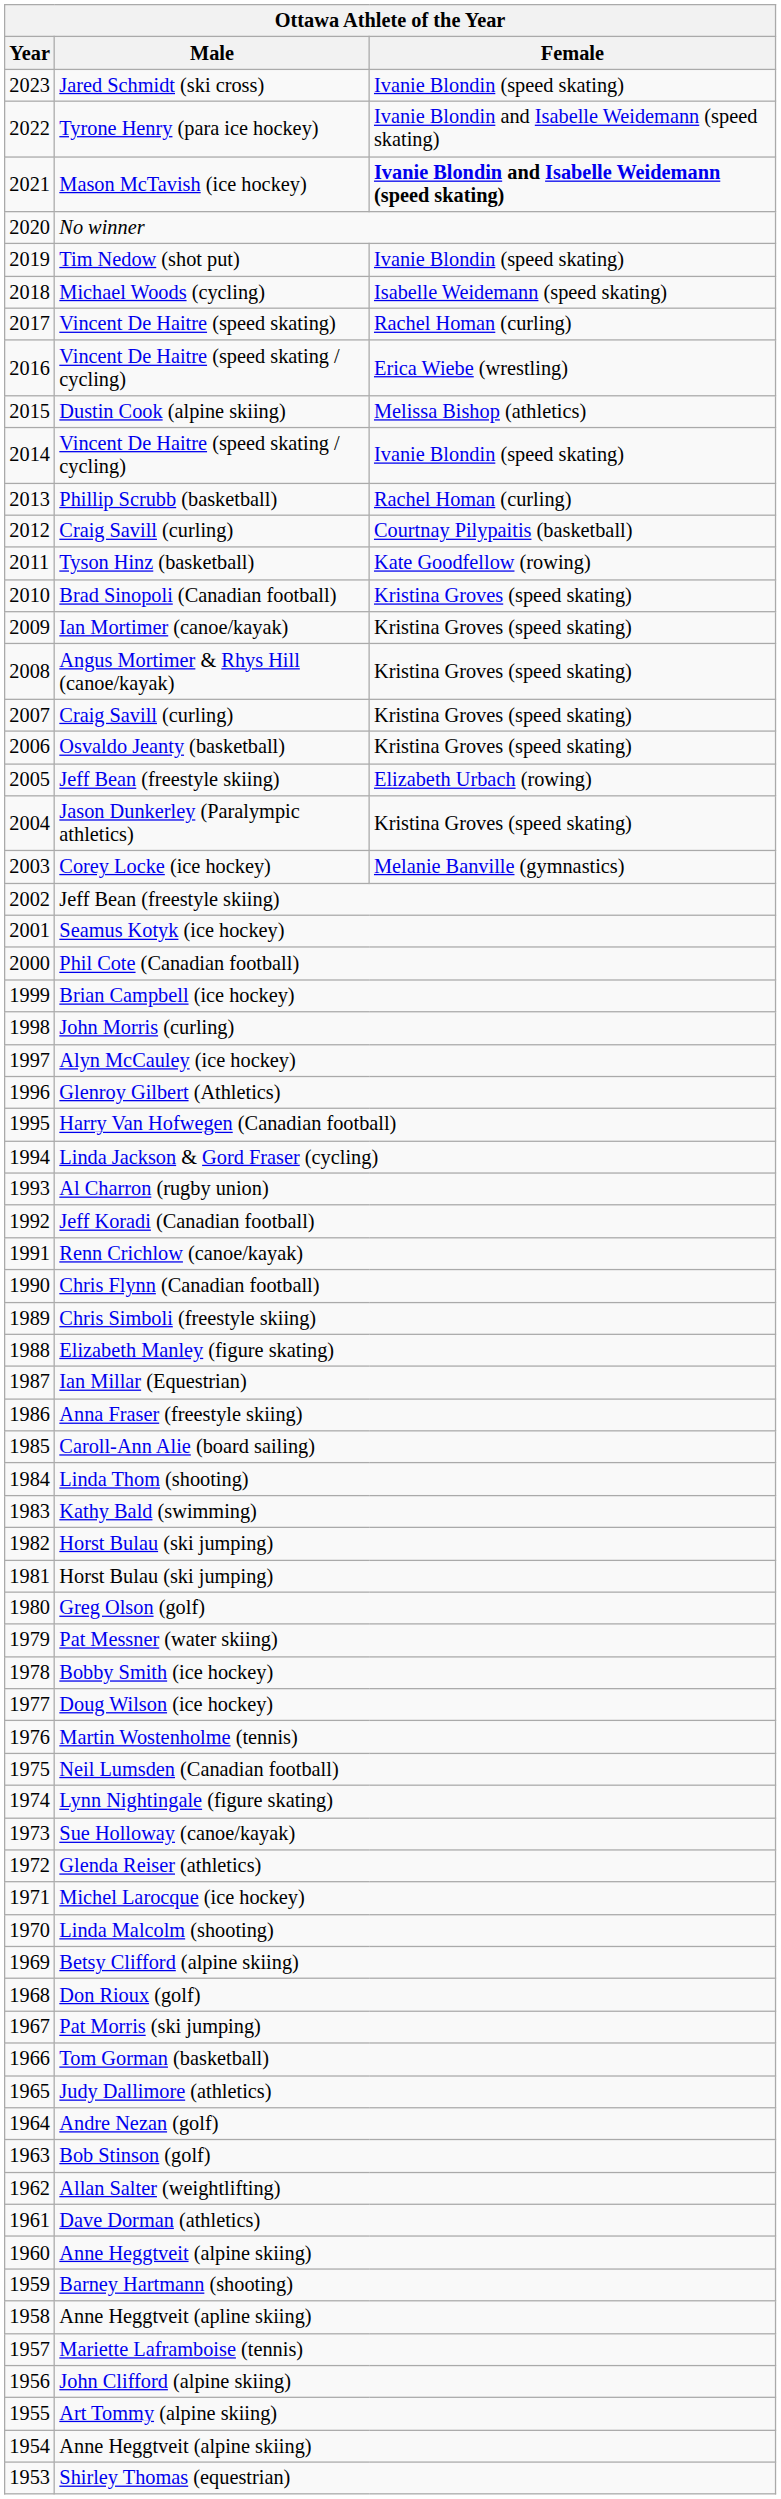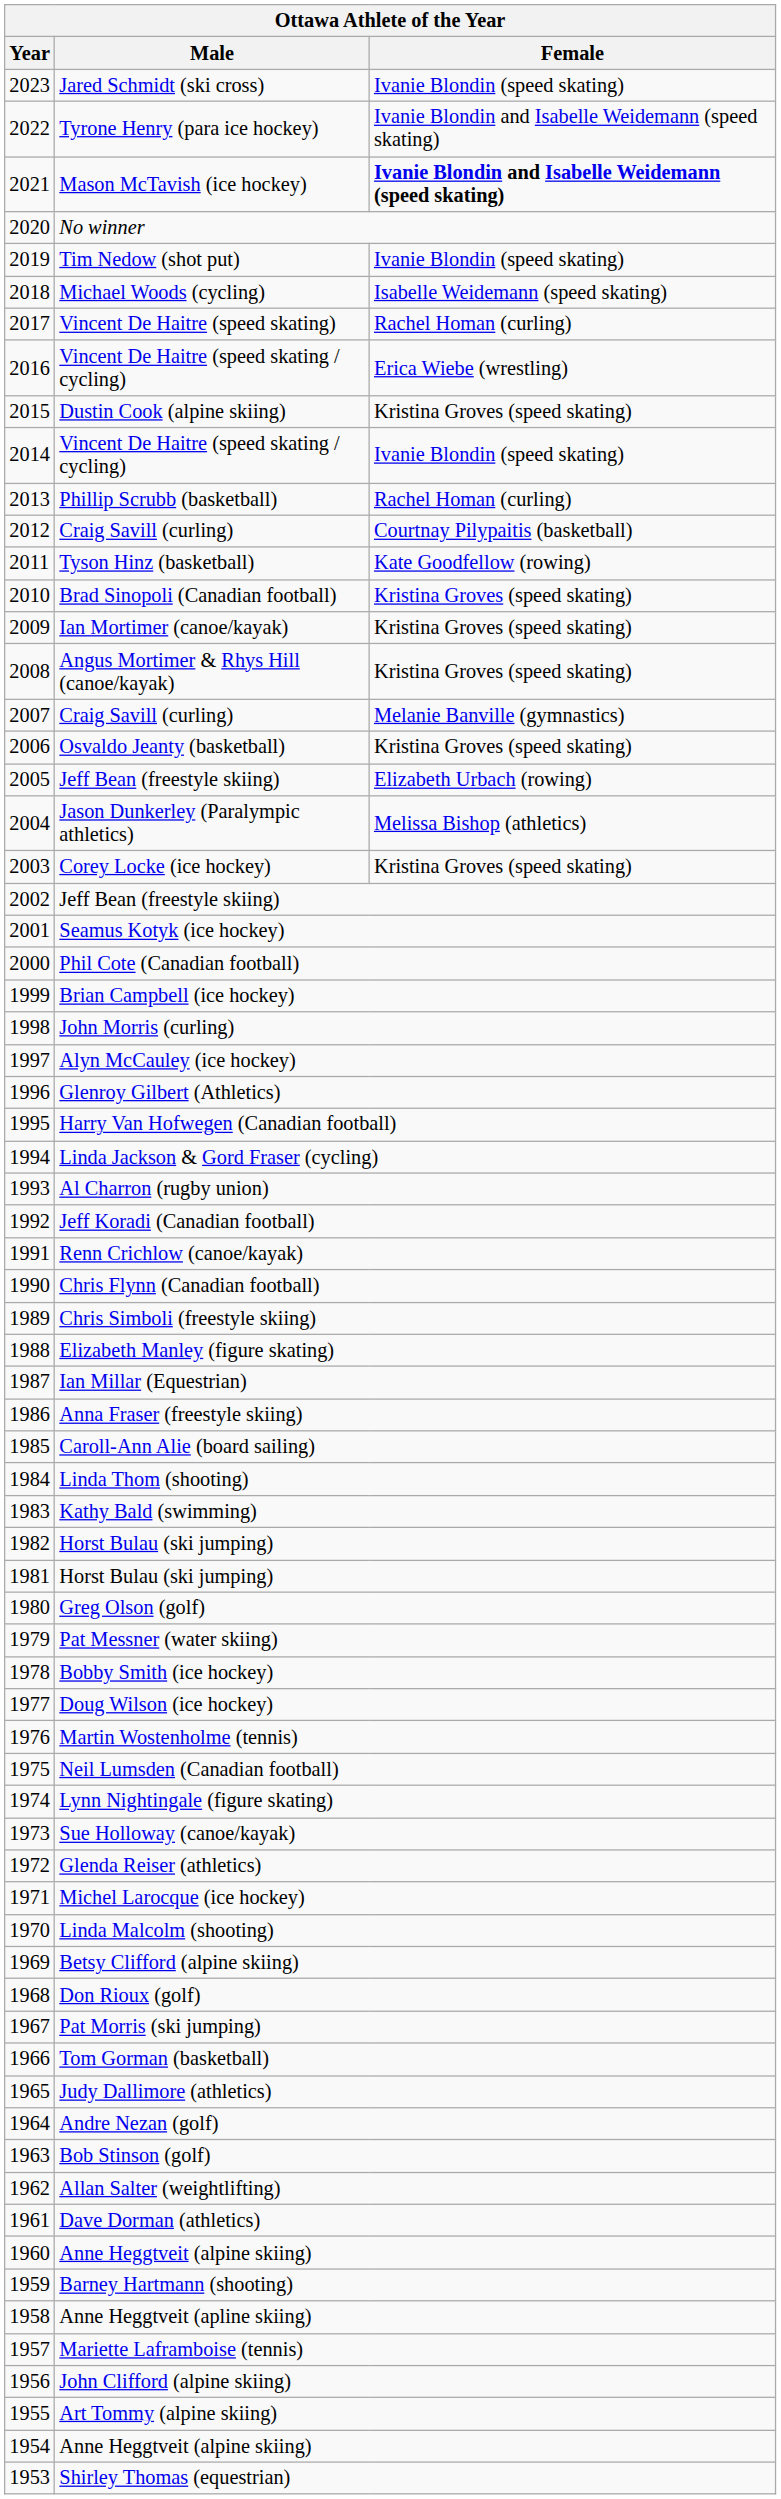 <table class="wikitable">
 <tr>
 <th colspan="3">Ottawa Athlete of the Year</th>
 </tr>
 <tr>
 <th>Year</th>
 <th>Male</th>
 <th>Female</th>
 </tr>
 <tr>
 <td>2023</td>
 <td><a href='#'>Jared Schmidt</a> (ski cross)</td>
 <td><a href='#'>Ivanie Blondin</a> (speed skating)</td>
 </tr>
 <tr>
 <td>2022</td>
 <td><a href='#'>Tyrone Henry</a> (para ice hockey)</td>
 <td><a href='#'>Ivanie Blondin</a> and <a href='#'>Isabelle Weidemann</a> (speed skating)</td>
 </tr>
 <tr>
 <td>2021</td>
 <td><a href='#'>Mason McTavish</a> (ice hockey)</td>
 <td><strong><a href='#'>Ivanie Blondin</a> and <a href='#'>Isabelle Weidemann</a> (speed skating)</strong></td>
 </tr>
 <tr>
 <td>2020</td>
 <td colspan="2"><em>No winner</em></td>
 </tr>
 <tr>
 <td>2019</td>
 <td><a href='#'>Tim Nedow</a> (shot put)</td>
 <td><a href='#'>Ivanie Blondin</a> (speed skating)</td>
 </tr>
 <tr>
 <td>2018</td>
 <td><a href='#'>Michael Woods</a> (cycling)</td>
 <td><a href='#'>Isabelle Weidemann</a> (speed skating)</td>
 </tr>
 <tr>
 <td>2017</td>
 <td><a href='#'>Vincent De Haitre</a> (speed skating)</td>
 <td><a href='#'>Rachel Homan</a> (curling)</td>
 </tr>
 <tr>
 <td>2016</td>
 <td><a href='#'>Vincent De Haitre</a> (speed skating / cycling)</td>
 <td><a href='#'>Erica Wiebe</a> (wrestling)</td>
 </tr>
 <tr>
 <td>2015</td>
 <td><a href='#'>Dustin Cook</a> (alpine skiing)</td>
-<td><a href='#'>Melissa Bishop</a> (athletics)</td>
+<td>Kristina Groves (speed skating)</td>
 </tr>
 <tr>
 <td>2014</td>
 <td><a href='#'>Vincent De Haitre</a> (speed skating / cycling)</td>
 <td><a href='#'>Ivanie Blondin</a> (speed skating)</td>
 </tr>
 <tr>
 <td>2013</td>
 <td><a href='#'>Phillip Scrubb</a> (basketball)</td>
 <td><a href='#'>Rachel Homan</a> (curling)</td>
 </tr>
 <tr>
 <td>2012</td>
 <td><a href='#'>Craig Savill</a> (curling)</td>
 <td><a href='#'>Courtnay Pilypaitis</a> (basketball)</td>
 </tr>
 <tr>
 <td>2011</td>
 <td><a href='#'>Tyson Hinz</a> (basketball)</td>
 <td><a href='#'>Kate Goodfellow</a> (rowing)</td>
 </tr>
 <tr>
 <td>2010</td>
 <td><a href='#'>Brad Sinopoli</a> (Canadian football)</td>
 <td><a href='#'>Kristina Groves</a> (speed skating)</td>
 </tr>
 <tr>
 <td>2009</td>
 <td><a href='#'>Ian Mortimer</a> (canoe/kayak)</td>
 <td>Kristina Groves (speed skating)</td>
 </tr>
 <tr>
 <td>2008</td>
 <td><a href='#'>Angus Mortimer</a> & <a href='#'>Rhys Hill</a> (canoe/kayak)</td>
 <td>Kristina Groves (speed skating)</td>
 </tr>
 <tr>
 <td>2007</td>
 <td><a href='#'>Craig Savill</a> (curling)</td>
-<td>Kristina Groves (speed skating)</td>
+<td><a href='#'>Melanie Banville</a> (gymnastics)</td>
 </tr>
 <tr>
 <td>2006</td>
 <td><a href='#'>Osvaldo Jeanty</a> (basketball)</td>
 <td>Kristina Groves (speed skating)</td>
 </tr>
 <tr>
 <td>2005</td>
 <td><a href='#'>Jeff Bean</a> (freestyle skiing)</td>
 <td><a href='#'>Elizabeth Urbach</a> (rowing)</td>
 </tr>
 <tr>
 <td>2004</td>
 <td><a href='#'>Jason Dunkerley</a> (Paralympic athletics)</td>
-<td>Kristina Groves (speed skating)</td>
+<td><a href='#'>Melissa Bishop</a> (athletics)</td>
 </tr>
 <tr>
 <td>2003</td>
 <td><a href='#'>Corey Locke</a> (ice hockey)</td>
-<td><a href='#'>Melanie Banville</a> (gymnastics)</td>
+<td>Kristina Groves (speed skating)</td>
 </tr>
 <tr>
 <td>2002</td>
 <td colspan="2">Jeff Bean (freestyle skiing)</td>
 </tr>
 <tr>
 <td>2001</td>
 <td colspan="2"><a href='#'>Seamus Kotyk</a> (ice hockey)</td>
 </tr>
 <tr>
 <td>2000</td>
 <td colspan="2"><a href='#'>Phil Cote</a> (Canadian football)</td>
 </tr>
 <tr>
 <td>1999</td>
 <td colspan="2"><a href='#'>Brian Campbell</a> (ice hockey)</td>
 </tr>
 <tr>
 <td>1998</td>
 <td colspan="2"><a href='#'>John Morris</a> (curling)</td>
 </tr>
 <tr>
 <td>1997</td>
 <td colspan="2"><a href='#'>Alyn McCauley</a> (ice hockey)</td>
 </tr>
 <tr>
 <td>1996</td>
 <td colspan="2"><a href='#'>Glenroy Gilbert</a> (Athletics)</td>
 </tr>
 <tr>
 <td>1995</td>
 <td colspan="2"><a href='#'>Harry Van Hofwegen</a> (Canadian football)</td>
 </tr>
 <tr>
 <td>1994</td>
 <td colspan="2"><a href='#'>Linda Jackson</a> & <a href='#'>Gord Fraser</a> (cycling)</td>
 </tr>
 <tr>
 <td>1993</td>
 <td colspan="2"><a href='#'>Al Charron</a> (rugby union)</td>
 </tr>
 <tr>
 <td>1992</td>
 <td colspan="2"><a href='#'>Jeff Koradi</a> (Canadian football)</td>
 </tr>
 <tr>
 <td>1991</td>
 <td colspan="2"><a href='#'>Renn Crichlow</a> (canoe/kayak)</td>
 </tr>
 <tr>
 <td>1990</td>
 <td colspan="2"><a href='#'>Chris Flynn</a> (Canadian football)</td>
 </tr>
 <tr>
 <td>1989</td>
 <td colspan="2"><a href='#'>Chris Simboli</a> (freestyle skiing)</td>
 </tr>
 <tr>
 <td>1988</td>
 <td colspan="2"><a href='#'>Elizabeth Manley</a> (figure skating)</td>
 </tr>
 <tr>
 <td>1987</td>
 <td colspan="2"><a href='#'>Ian Millar</a> (Equestrian)</td>
 </tr>
 <tr>
 <td>1986</td>
 <td colspan="2"><a href='#'>Anna Fraser</a> (freestyle skiing)</td>
 </tr>
 <tr>
 <td>1985</td>
 <td colspan="2"><a href='#'>Caroll-Ann Alie</a> (board sailing)</td>
 </tr>
 <tr>
 <td>1984</td>
 <td colspan="2"><a href='#'>Linda Thom</a> (shooting)</td>
 </tr>
 <tr>
 <td>1983</td>
 <td colspan="2"><a href='#'>Kathy Bald</a> (swimming)</td>
 </tr>
 <tr>
 <td>1982</td>
 <td colspan="2"><a href='#'>Horst Bulau</a> (ski jumping)</td>
 </tr>
 <tr>
 <td>1981</td>
 <td colspan="2">Horst Bulau (ski jumping)</td>
 </tr>
 <tr>
 <td>1980</td>
 <td colspan="2"><a href='#'>Greg Olson</a> (golf)</td>
 </tr>
 <tr>
 <td>1979</td>
 <td colspan="2"><a href='#'>Pat Messner</a> (water skiing)</td>
 </tr>
 <tr>
 <td>1978</td>
 <td colspan="2"><a href='#'>Bobby Smith</a> (ice hockey)</td>
 </tr>
 <tr>
 <td>1977</td>
 <td colspan="2"><a href='#'>Doug Wilson</a> (ice hockey)</td>
 </tr>
 <tr>
 <td>1976</td>
 <td colspan="2"><a href='#'>Martin Wostenholme</a> (tennis)</td>
 </tr>
 <tr>
 <td>1975</td>
 <td colspan="2"><a href='#'>Neil Lumsden</a> (Canadian football)</td>
 </tr>
 <tr>
 <td>1974</td>
 <td colspan="2"><a href='#'>Lynn Nightingale</a> (figure skating)</td>
 </tr>
 <tr>
 <td>1973</td>
 <td colspan="2"><a href='#'>Sue Holloway</a> (canoe/kayak)</td>
 </tr>
 <tr>
 <td>1972</td>
 <td colspan="2"><a href='#'>Glenda Reiser</a> (athletics)</td>
 </tr>
 <tr>
 <td>1971</td>
 <td colspan="2"><a href='#'>Michel Larocque</a> (ice hockey)</td>
 </tr>
 <tr>
 <td>1970</td>
 <td colspan="2"><a href='#'>Linda Malcolm</a> (shooting)</td>
 </tr>
 <tr>
 <td>1969</td>
 <td colspan="2"><a href='#'>Betsy Clifford</a> (alpine skiing)</td>
 </tr>
 <tr>
 <td>1968</td>
 <td colspan="2"><a href='#'>Don Rioux</a> (golf)</td>
 </tr>
 <tr>
 <td>1967</td>
 <td colspan="2"><a href='#'>Pat Morris</a> (ski jumping)</td>
 </tr>
 <tr>
 <td>1966</td>
 <td colspan="2"><a href='#'>Tom Gorman</a> (basketball)</td>
 </tr>
 <tr>
 <td>1965</td>
 <td colspan="2"><a href='#'>Judy Dallimore</a> (athletics)</td>
 </tr>
 <tr>
 <td>1964</td>
 <td colspan="2"><a href='#'>Andre Nezan</a> (golf)</td>
 </tr>
 <tr>
 <td>1963</td>
 <td colspan="2"><a href='#'>Bob Stinson</a> (golf)</td>
 </tr>
 <tr>
 <td>1962</td>
 <td colspan="2"><a href='#'>Allan Salter</a> (weightlifting)</td>
 </tr>
 <tr>
 <td>1961</td>
 <td colspan="2"><a href='#'>Dave Dorman</a> (athletics)</td>
 </tr>
 <tr>
 <td>1960</td>
 <td colspan="2"><a href='#'>Anne Heggtveit</a> (alpine skiing)</td>
 </tr>
 <tr>
 <td>1959</td>
 <td colspan="2"><a href='#'>Barney Hartmann</a> (shooting)</td>
 </tr>
 <tr>
 <td>1958</td>
 <td colspan="2">Anne Heggtveit (apline skiing)</td>
 </tr>
 <tr>
 <td>1957</td>
 <td colspan="2"><a href='#'>Mariette Laframboise</a> (tennis)</td>
 </tr>
 <tr>
 <td>1956</td>
 <td colspan="2"><a href='#'>John Clifford</a> (alpine skiing)</td>
 </tr>
 <tr>
 <td>1955</td>
 <td colspan="2"><a href='#'>Art Tommy</a> (alpine skiing)</td>
 </tr>
 <tr>
 <td>1954</td>
 <td colspan="2">Anne Heggtveit (alpine skiing)</td>
 </tr>
 <tr>
 <td>1953</td>
 <td colspan="2"><a href='#'>Shirley Thomas</a> (equestrian)</td>
 </tr>
 </table>
